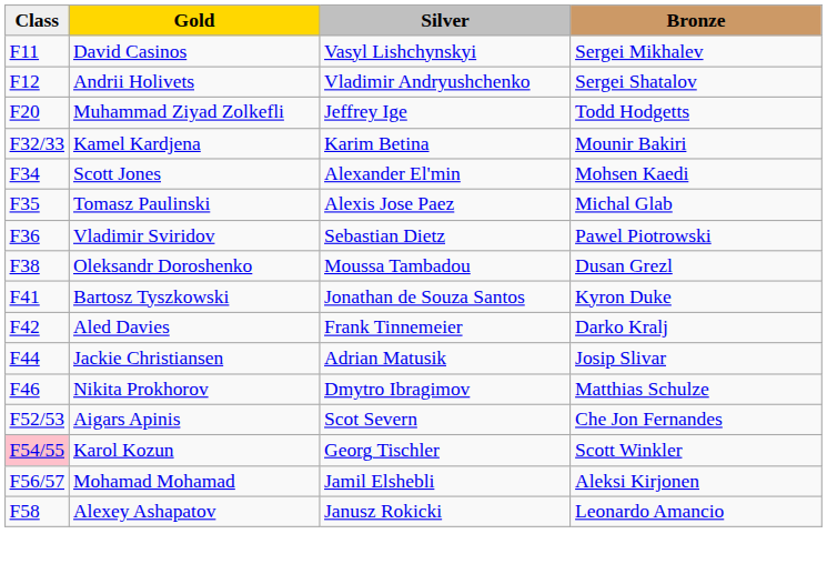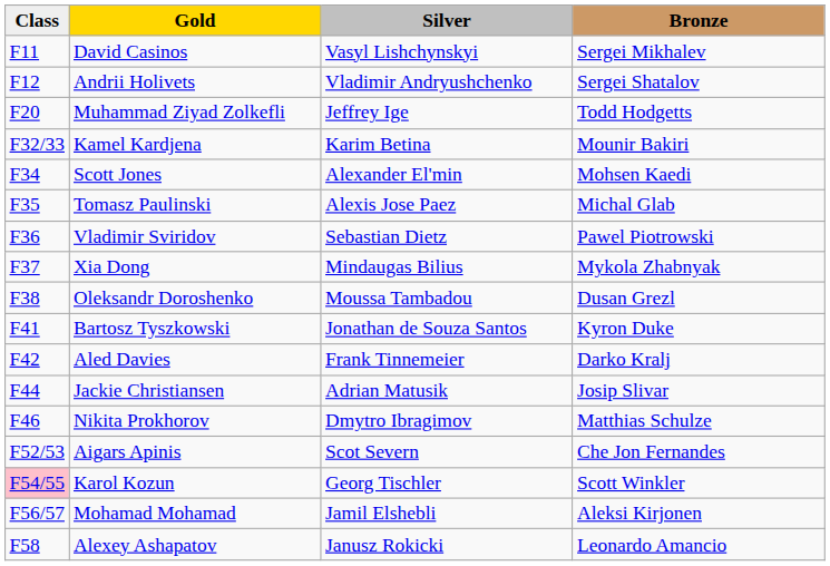 <table class="wikitable" style="text-align:left">
 <tr align="center">
 <td bgcolor=efefef><strong>Class</strong></td>
 <td width=200 bgcolor=gold><strong>Gold</strong></td>
 <td width=200 bgcolor=silver><strong>Silver</strong></td>
 <td width=200 bgcolor=CC9966><strong>Bronze</strong></td>
 </tr>
 <tr>
 <td><a href='#'>F11</a></td>
 <td><a href='#'>David Casinos</a><br></td>
 <td><a href='#'>Vasyl Lishchynskyi</a><br></td>
 <td><a href='#'>Sergei Mikhalev</a><br></td>
 </tr>
 <tr>
 <td><a href='#'>F12</a></td>
 <td><a href='#'>Andrii Holivets</a><br></td>
 <td><a href='#'>Vladimir Andryushchenko</a><br></td>
 <td><a href='#'>Sergei Shatalov</a><br></td>
 </tr>
 <tr>
 <td><a href='#'>F20</a></td>
 <td><a href='#'>Muhammad Ziyad Zolkefli</a><br></td>
 <td><a href='#'>Jeffrey Ige</a><br></td>
 <td><a href='#'>Todd Hodgetts</a><br></td>
 </tr>
 <tr>
 <td><a href='#'>F32/33</a></td>
 <td><a href='#'>Kamel Kardjena</a><br></td>
 <td><a href='#'>Karim Betina</a><br></td>
 <td><a href='#'>Mounir Bakiri</a><br></td>
 </tr>
 <tr>
 <td><a href='#'>F34</a></td>
 <td><a href='#'>Scott Jones</a><br></td>
 <td><a href='#'>Alexander El'min</a><br></td>
 <td><a href='#'>Mohsen Kaedi</a><br></td>
 </tr>
 <tr>
 <td><a href='#'>F35</a></td>
 <td><a href='#'>Tomasz Paulinski</a><br></td>
 <td><a href='#'>Alexis Jose Paez</a><br></td>
 <td><a href='#'>Michal Glab</a><br></td>
 </tr>
 <tr>
 <td><a href='#'>F36</a></td>
 <td><a href='#'>Vladimir Sviridov</a><br></td>
 <td><a href='#'>Sebastian Dietz</a><br></td>
 <td><a href='#'>Pawel Piotrowski</a><br></td>
+</tr>
+<tr>
+<td><a href='#'>F37</a></td>
+<td><a href='#'>Xia Dong</a><br></td>
+<td><a href='#'>Mindaugas Bilius</a><br></td>
+<td><a href='#'>Mykola Zhabnyak</a><br></td>
 </tr>
 <tr>
 <td><a href='#'>F38</a></td>
 <td><a href='#'>Oleksandr Doroshenko</a><br></td>
 <td><a href='#'>Moussa Tambadou</a><br></td>
 <td><a href='#'>Dusan Grezl</a><br></td>
 </tr>
 <tr>
 <td><a href='#'>F41</a></td>
 <td><a href='#'>Bartosz Tyszkowski</a><br></td>
 <td><a href='#'>Jonathan de Souza Santos</a><br></td>
 <td><a href='#'>Kyron Duke</a><br></td>
 </tr>
 <tr>
 <td><a href='#'>F42</a></td>
 <td><a href='#'>Aled Davies</a><br></td>
 <td><a href='#'>Frank Tinnemeier</a><br></td>
 <td><a href='#'>Darko Kralj</a><br></td>
 </tr>
 <tr>
 <td><a href='#'>F44</a></td>
 <td><a href='#'>Jackie Christiansen</a><br></td>
 <td><a href='#'>Adrian Matusik</a><br></td>
 <td><a href='#'>Josip Slivar</a><br></td>
 </tr>
 <tr>
 <td><a href='#'>F46</a></td>
 <td><a href='#'>Nikita Prokhorov</a><br></td>
 <td><a href='#'>Dmytro Ibragimov</a><br></td>
 <td><a href='#'>Matthias Schulze</a><br></td>
 </tr>
 <tr>
 <td><a href='#'>F52/53</a></td>
 <td><a href='#'>Aigars Apinis</a><br></td>
 <td><a href='#'>Scot Severn</a><br></td>
 <td><a href='#'>Che Jon Fernandes</a><br></td>
 </tr>
 <tr>
 <td style="background: pink;"><a href='#'>F54/55</a></td>
 <td><a href='#'>Karol Kozun</a><br></td>
 <td><a href='#'>Georg Tischler</a><br></td>
 <td><a href='#'>Scott Winkler</a><br></td>
 </tr>
 <tr>
 <td><a href='#'>F56/57</a></td>
 <td><a href='#'>Mohamad Mohamad</a><br></td>
 <td><a href='#'>Jamil Elshebli</a><br></td>
 <td><a href='#'>Aleksi Kirjonen</a><br></td>
 </tr>
 <tr>
 <td><a href='#'>F58</a></td>
 <td><a href='#'>Alexey Ashapatov</a><br></td>
 <td><a href='#'>Janusz Rokicki</a><br></td>
 <td><a href='#'>Leonardo Amancio</a><br></td>
 </tr>
 </table>
